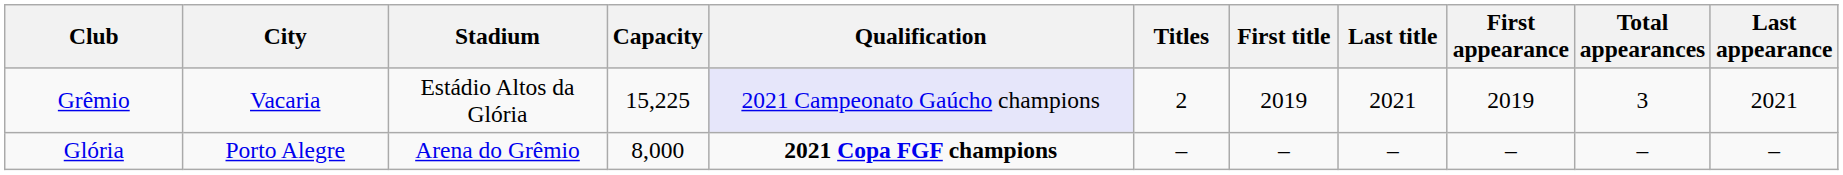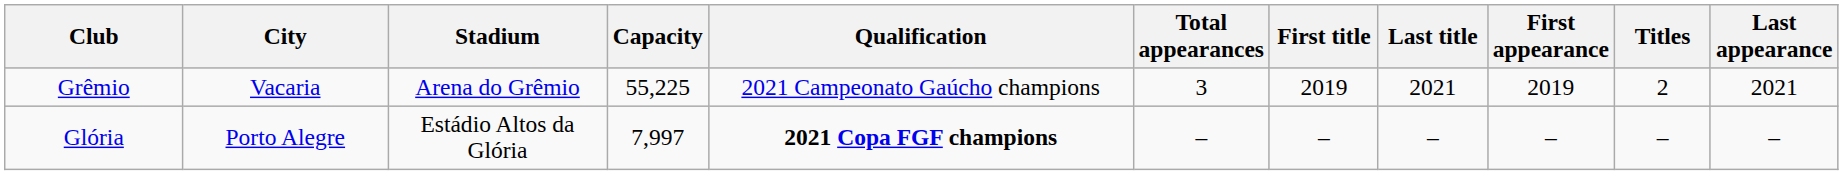 <table class="wikitable sortable" style="text-align:center">
 <tr>
 <th width="120">Club</th>
 <th width="140">City</th>
 <th width="150">Stadium</th>
 <th width="60">Capacity</th>
 <th width="300">Qualification</th>
-<th width="60">Titles</th>
+<th width="70">Total appearances</th>
 <th width="70">First title</th>
 <th width="70">Last title</th>
 <th width="70">First appearance</th>
-<th width="70">Total appearances</th>
+<th width="60">Titles</th>
 <th width="70">Last appearance</th>
 </tr>
 <tr>
 <td><a href='#'>Grêmio</a></td>
 <td><a href='#'>Vacaria</a></td>
-<td>Estádio Altos da Glória</td>
-<td>15,225</td>
-<td style="background: lavender;"><a href='#'>2021 Campeonato Gaúcho</a> champions</td>
-<td>2</td>
+<td><a href='#'>Arena do Grêmio</a></td>
+<td>55,225</td>
+<td><a href='#'>2021 Campeonato Gaúcho</a> champions</td>
+<td>3</td>
 <td>2019</td>
 <td>2021</td>
 <td>2019</td>
-<td>3</td>
+<td>2</td>
 <td>2021</td>
 </tr>
 <tr>
 <td><a href='#'>Glória</a></td>
 <td><a href='#'>Porto Alegre</a></td>
-<td><a href='#'>Arena do Grêmio</a></td>
-<td>8,000</td>
+<td>Estádio Altos da Glória</td>
+<td>7,997</td>
 <td><strong>2021 <a href='#'>Copa FGF</a> champions</strong></td>
 <td>–</td>
 <td>–</td>
 <td>–</td>
 <td>–</td>
 <td>–</td>
 <td>–</td>
 </tr>
 </table>
